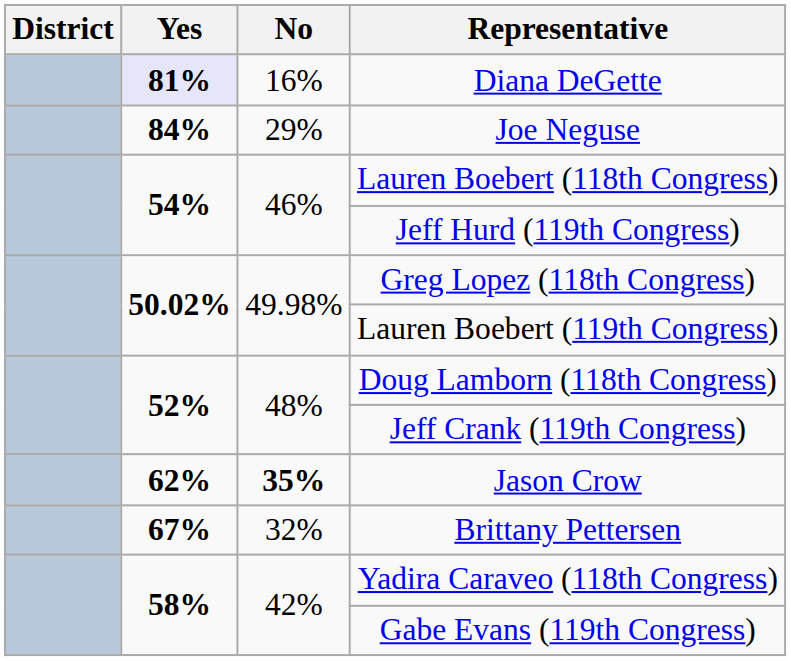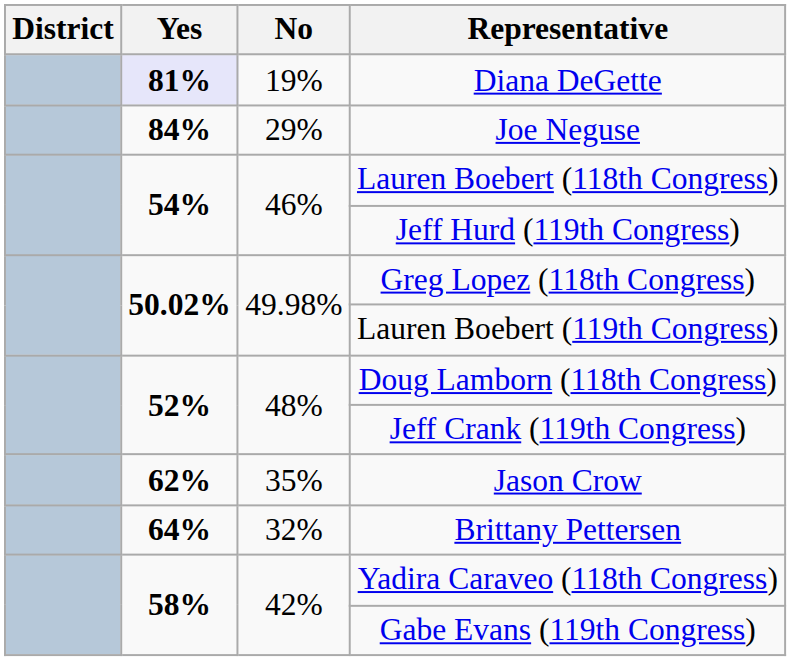 <table class="wikitable sortable">
 <tr>
 <th>District</th>
 <th>Yes</th>
 <th>No</th>
 <th>Representative</th>
 </tr>
 <tr align=center>
 <th style="background: #B6C8D9;"></th>
 <td style="background: lavender;"><strong>81%</strong></td>
-<td>16%</td>
+<td>19%</td>
 <td><a href='#'>Diana DeGette</a></td>
 </tr>
 <tr align=center>
 <th style="background: #B6C8D9;"></th>
 <td><strong>84%</strong></td>
 <td>29%</td>
 <td><a href='#'>Joe Neguse</a></td>
 </tr>
 <tr align=center>
 <th rowspan=2 style="background: #B6C8D9;"></th>
 <td rowspan=2><strong>54%</strong></td>
 <td rowspan=2>46%</td>
 <td><a href='#'>Lauren Boebert</a> (<a href='#'>118th Congress</a>)</td>
 </tr>
 <tr align=center>
 <td><a href='#'>Jeff Hurd</a> (<a href='#'>119th Congress</a>)</td>
 </tr>
 <tr align=center>
 <th rowspan=2 style="background: #B6C8D9;"></th>
 <td rowspan=2><strong>50.02%</strong></td>
 <td rowspan=2>49.98%</td>
 <td><a href='#'>Greg Lopez</a> (<a href='#'>118th Congress</a>)</td>
 </tr>
 <tr align=center>
 <td>Lauren Boebert (<a href='#'>119th Congress</a>)</td>
 </tr>
 <tr align=center>
 <th rowspan=2 style="background: #B6C8D9;"></th>
 <td rowspan=2><strong>52%</strong></td>
 <td rowspan=2>48%</td>
 <td><a href='#'>Doug Lamborn</a> (<a href='#'>118th Congress</a>)</td>
 </tr>
 <tr align=center>
 <td><a href='#'>Jeff Crank</a> (<a href='#'>119th Congress</a>)</td>
 </tr>
 <tr align=center>
 <th style="background: #B6C8D9;"></th>
 <td><strong>62%</strong></td>
-<td><strong>35%</strong></td>
+<td>35%</td>
 <td><a href='#'>Jason Crow</a></td>
 </tr>
 <tr align=center>
 <th style="background: #B6C8D9;"></th>
-<td><strong>67%</strong></td>
+<td><strong>64%</strong></td>
 <td>32%</td>
 <td><a href='#'>Brittany Pettersen</a></td>
 </tr>
 <tr align=center>
 <th rowspan=2 style="background: #B6C8D9;"></th>
 <td rowspan=2><strong>58%</strong></td>
 <td rowspan=2>42%</td>
 <td><a href='#'>Yadira Caraveo</a> (<a href='#'>118th Congress</a>)</td>
 </tr>
 <tr align=center>
 <td><a href='#'>Gabe Evans</a> (<a href='#'>119th Congress</a>)</td>
 </tr>
 </table>
